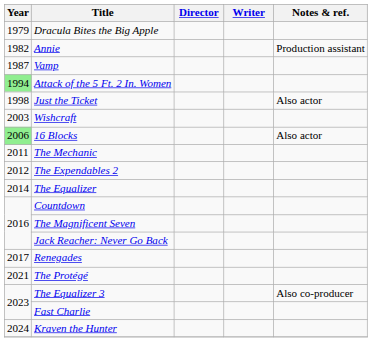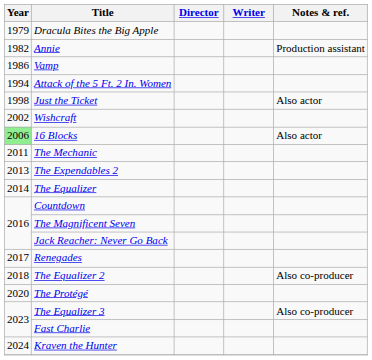 <table class="wikitable">
 <tr style="background:#ccc; text-align:center;">
 <th>Year</th>
 <th>Title</th>
 <th width="65"><a href='#'>Director</a></th>
 <th width="65"><a href='#'>Writer</a></th>
 <th>Notes & ref.</th>
 </tr>
 <tr>
 <td>1979</td>
 <td><em>Dracula Bites the Big Apple</em></td>
 <td></td>
 <td></td>
 <td></td>
 </tr>
 <tr>
 <td>1982</td>
 <td><em><a href='#'>Annie</a></em></td>
 <td></td>
 <td></td>
 <td>Production assistant</td>
 </tr>
 <tr>
-<td>1987</td>
+<td>1986</td>
 <td><em><a href='#'>Vamp</a></em></td>
 <td></td>
 <td></td>
 <td></td>
 </tr>
 <tr>
-<td style="background: lightgreen;">1994</td>
+<td>1994</td>
 <td><em><a href='#'>Attack of the 5 Ft. 2 In. Women</a></em></td>
 <td></td>
 <td></td>
 <td></td>
 </tr>
 <tr>
 <td>1998</td>
 <td><em><a href='#'>Just the Ticket</a></em></td>
 <td></td>
 <td></td>
 <td>Also actor</td>
 </tr>
 <tr>
-<td>2003</td>
+<td>2002</td>
 <td><em><a href='#'>Wishcraft</a></em></td>
 <td></td>
 <td></td>
 <td></td>
 </tr>
 <tr>
 <td style="background: lightgreen;">2006</td>
 <td><em><a href='#'>16 Blocks</a></em></td>
 <td></td>
 <td></td>
 <td>Also actor</td>
 </tr>
 <tr>
 <td>2011</td>
 <td><em><a href='#'>The Mechanic</a></em></td>
 <td></td>
 <td></td>
 <td></td>
 </tr>
 <tr>
-<td>2012</td>
+<td>2013</td>
 <td><em><a href='#'>The Expendables 2</a></em></td>
 <td></td>
 <td></td>
 <td></td>
 </tr>
 <tr>
 <td>2014</td>
 <td><em><a href='#'>The Equalizer</a></em></td>
 <td></td>
 <td></td>
 <td></td>
 </tr>
 <tr>
 <td rowspan=3>2016</td>
 <td><em><a href='#'>Countdown</a></em></td>
 <td></td>
 <td></td>
 <td></td>
 </tr>
 <tr>
 <td><em><a href='#'>The Magnificent Seven</a></em></td>
 <td></td>
 <td></td>
 <td></td>
 </tr>
 <tr>
 <td><em><a href='#'>Jack Reacher: Never Go Back</a></em></td>
 <td></td>
 <td></td>
 <td></td>
 </tr>
 <tr>
 <td>2017</td>
 <td><em><a href='#'>Renegades</a></em></td>
 <td></td>
 <td></td>
 <td></td>
 </tr>
 <tr>
-<td>2021</td>
+<td>2018</td>
+<td><em><a href='#'>The Equalizer 2</a></em></td>
+<td></td>
+<td></td>
+<td>Also co-producer</td>
+</tr>
+<tr>
+<td>2020</td>
 <td><em><a href='#'>The Protégé</a></em></td>
 <td></td>
 <td></td>
 <td></td>
 </tr>
 <tr>
 <td rowspan=2>2023</td>
 <td><em><a href='#'>The Equalizer 3</a></em></td>
 <td></td>
 <td></td>
 <td>Also co-producer</td>
 </tr>
 <tr>
 <td><em><a href='#'>Fast Charlie</a></em></td>
 <td></td>
 <td></td>
 <td></td>
 </tr>
 <tr>
 <td>2024</td>
 <td><em><a href='#'>Kraven the Hunter</a></em></td>
 <td></td>
 <td></td>
 <td></td>
 </tr>
 <tr>
 </tr>
 </table>
